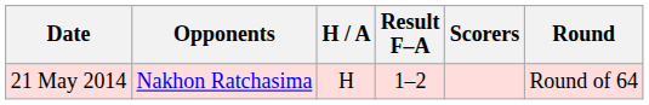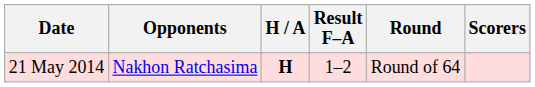 <table class="wikitable" style="text-align:center">
 <tr>
 <th>Date</th>
 <th>Opponents</th>
 <th>H / A</th>
 <th>Result<br>F–A</th>
+<th>Round</th>
 <th>Scorers</th>
-<th>Round</th>
 </tr>
 <tr bgcolor="#ffdddd">
 <td>21 May 2014</td>
 <td><a href='#'>Nakhon Ratchasima</a></td>
-<td>H</td>
+<td><strong>H</strong></td>
 <td>1–2</td>
+<td>Round of 64</td>
 <td></td>
-<td>Round of 64</td>
 </tr>
 </table>
